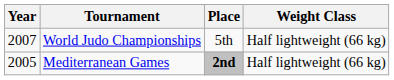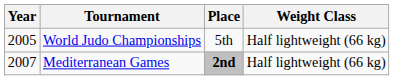 <table class="wikitable" style="border-collapse: collapse; font-size: 90%;">
 <tr>
 <th>Year</th>
 <th>Tournament</th>
 <th>Place</th>
 <th>Weight Class</th>
 </tr>
 <tr>
-<td>2007</td>
+<td>2005</td>
 <td><a href='#'>World Judo Championships</a></td>
 <td align="center">5th</td>
 <td>Half lightweight (66 kg)</td>
 </tr>
 <tr>
-<td>2005</td>
+<td>2007</td>
 <td><a href='#'>Mediterranean Games</a></td>
 <td bgcolor="silver" align="center"><strong>2nd</strong></td>
 <td>Half lightweight (66 kg)</td>
 </tr>
 </table>
